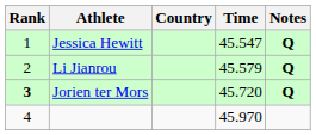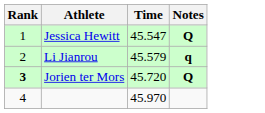 <table class="wikitable sortable" style="text-align:center">
 <tr>
 <th>Rank</th>
 <th>Athlete</th>
-<th>Country</th>
 <th>Time</th>
 <th>Notes</th>
 </tr>
 <tr bgcolor="#ccffcc">
 <td>1</td>
 <td align=left><a href='#'>Jessica Hewitt</a></td>
-<td align=left></td>
 <td>45.547</td>
 <td><strong>Q</strong></td>
 </tr>
 <tr bgcolor="#ccffcc">
 <td>2</td>
 <td align=left><a href='#'>Li Jianrou</a></td>
-<td align=left></td>
 <td>45.579</td>
-<td><strong>Q</strong></td>
+<td><strong>q</strong></td>
 </tr>
 <tr bgcolor="#ccffcc">
 <td><strong>3</strong></td>
 <td align=left><a href='#'>Jorien ter Mors</a></td>
-<td align=left></td>
 <td>45.720</td>
 <td><strong>Q</strong></td>
 </tr>
 <tr>
 <td>4</td>
 <td align=left></td>
-<td align=left></td>
 <td>45.970</td>
 <td></td>
 </tr>
 </table>
